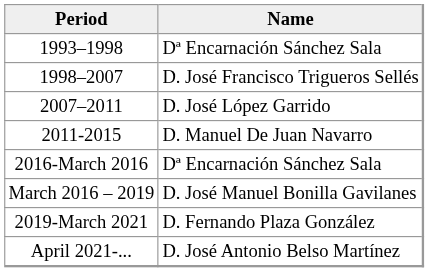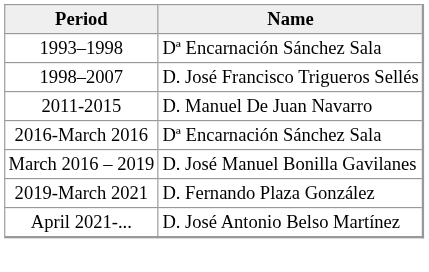 <table align="center" rules="all" cellspacing="0" cellpadding="3" style="border: 1px solid #999; border-right: 2px solid #999; border-bottom:2px solid #999">
 <tr>
 <th style="background:#efefef;">Period</th>
 <th style="background:#efefef;">Name</th>
 </tr>
 <tr>
 <td align="center">1993–1998</td>
 <td>Dª Encarnación Sánchez Sala</td>
 </tr>
 <tr>
 <td align="center">1998–2007</td>
 <td>D. José Francisco Trigueros Sellés</td>
-</tr>
-<tr>
-<td align="center">2007–2011</td>
-<td>D. José López Garrido</td>
 </tr>
 <tr>
 <td align="center">2011-2015</td>
 <td>D. Manuel De Juan Navarro</td>
 </tr>
 <tr>
 <td align="center">2016-March 2016</td>
 <td>Dª Encarnación Sánchez Sala</td>
 </tr>
 <tr>
 <td align="center">March 2016 – 2019</td>
 <td>D. José Manuel Bonilla Gavilanes</td>
 </tr>
 <tr>
 <td align="center">2019-March 2021</td>
 <td>D. Fernando Plaza González</td>
 </tr>
 <tr>
 <td align="center">April 2021-...</td>
 <td>D. José Antonio Belso Martínez</td>
 </tr>
 </table>
